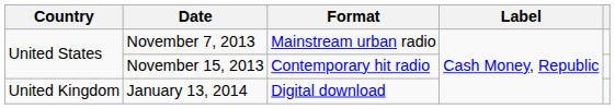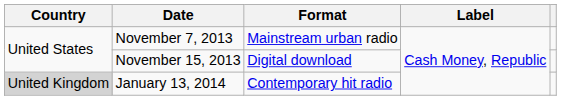 <table class="wikitable">
 <tr>
 <th>Country</th>
 <th>Date</th>
 <th>Format</th>
 <th>Label</th>
 <th></th>
 </tr>
 <tr>
 <td rowspan="2">United States</td>
 <td>November 7, 2013</td>
 <td><a href='#'>Mainstream urban</a> radio</td>
 <td rowspan="3"><a href='#'>Cash Money</a>, <a href='#'>Republic</a></td>
 <td></td>
 </tr>
 <tr>
 <td>November 15, 2013</td>
+<td><a href='#'>Digital download</a></td>
+<td></td>
+</tr>
+<tr>
+<td style="background: lightgrey;">United Kingdom</td>
+<td>January 13, 2014</td>
 <td><a href='#'>Contemporary hit radio</a></td>
 <td></td>
 </tr>
-<tr>
-<td>United Kingdom</td>
-<td>January 13, 2014</td>
-<td><a href='#'>Digital download</a></td>
-<td></td>
-</tr>
 </table>
